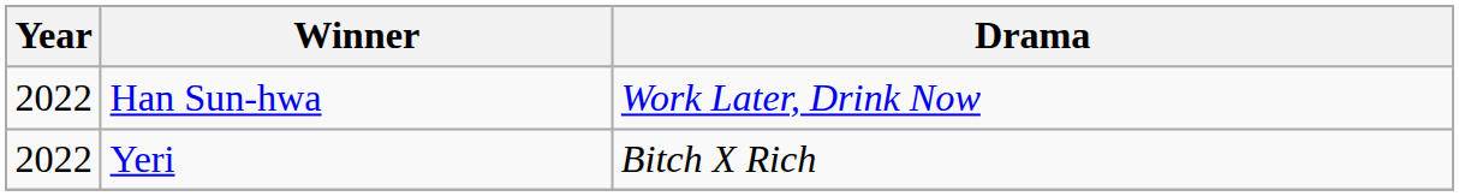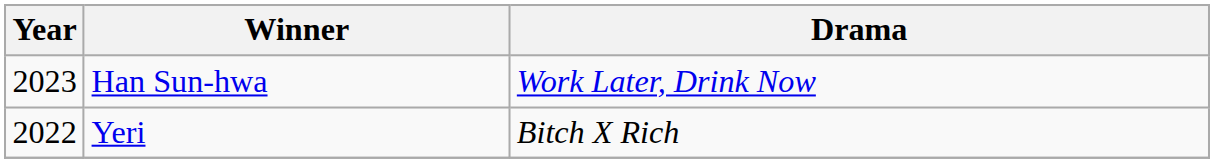 <table class="wikitable" style="width:600px">
 <tr>
 <th width="10">Year</th>
 <th>Winner</th>
 <th>Drama</th>
 </tr>
 <tr>
-<td>2022</td>
+<td>2023</td>
 <td><a href='#'>Han Sun-hwa</a></td>
 <td><em><a href='#'>Work Later, Drink Now</a></em></td>
 </tr>
 <tr>
 <td>2022</td>
 <td><a href='#'>Yeri</a></td>
 <td><em>Bitch X Rich</em></td>
 </tr>
 <tr>
 </tr>
 </table>
